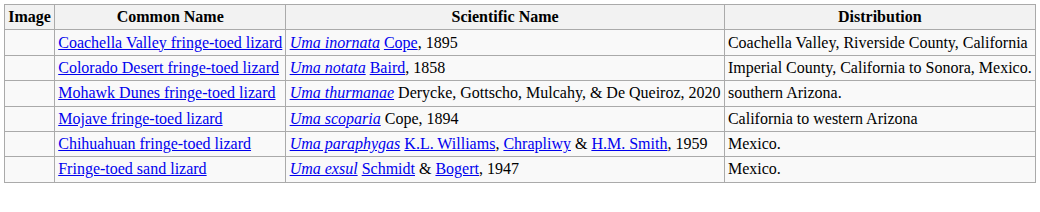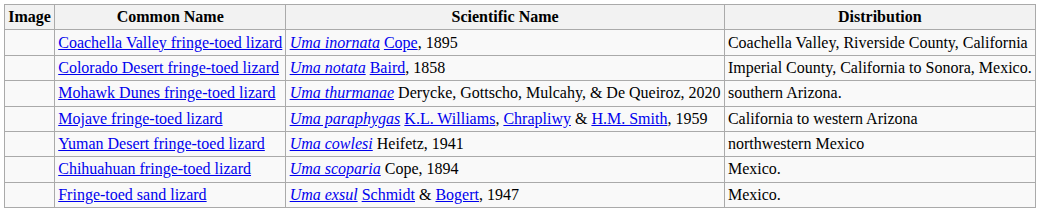 <table class="wikitable">
 <tr>
 <th>Image</th>
 <th>Common Name</th>
 <th>Scientific Name</th>
 <th>Distribution</th>
 </tr>
 <tr>
 <td></td>
 <td><a href='#'>Coachella Valley fringe-toed lizard</a></td>
 <td><em><a href='#'>Uma inornata</a></em> <a href='#'>Cope</a>, 1895</td>
 <td>Coachella Valley, Riverside County, California</td>
 </tr>
 <tr>
 <td></td>
 <td><a href='#'>Colorado Desert fringe-toed lizard</a></td>
 <td><em><a href='#'>Uma notata</a></em> <a href='#'>Baird</a>, 1858</td>
 <td>Imperial County, California to Sonora, Mexico.</td>
 </tr>
 <tr>
 <td></td>
 <td><a href='#'>Mohawk Dunes fringe-toed lizard</a></td>
 <td><em><a href='#'>Uma thurmanae</a></em> Derycke, Gottscho, Mulcahy, & De Queiroz, 2020</td>
 <td>southern Arizona.</td>
 </tr>
 <tr>
 <td></td>
 <td><a href='#'>Mojave fringe-toed lizard</a></td>
-<td><em><a href='#'>Uma scoparia</a></em> Cope, 1894</td>
+<td><em><a href='#'>Uma paraphygas</a></em> <a href='#'>K.L. Williams</a>, <a href='#'>Chrapliwy</a> & <a href='#'>H.M. Smith</a>, 1959</td>
 <td>California to western Arizona</td>
 </tr>
 <tr>
 <td></td>
+<td><a href='#'>Yuman Desert fringe-toed lizard</a></td>
+<td><em><a href='#'>Uma cowlesi</a></em> Heifetz, 1941</td>
+<td>northwestern Mexico</td>
+</tr>
+<tr>
+<td></td>
 <td><a href='#'>Chihuahuan fringe-toed lizard</a></td>
-<td><em><a href='#'>Uma paraphygas</a></em> <a href='#'>K.L. Williams</a>, <a href='#'>Chrapliwy</a> & <a href='#'>H.M. Smith</a>, 1959</td>
+<td><em><a href='#'>Uma scoparia</a></em> Cope, 1894</td>
 <td>Mexico.</td>
 </tr>
 <tr>
 <td></td>
 <td><a href='#'>Fringe-toed sand lizard</a></td>
 <td><em><a href='#'>Uma exsul</a></em>  <a href='#'>Schmidt</a> & <a href='#'>Bogert</a>, 1947</td>
 <td>Mexico.</td>
 </tr>
 <tr>
 </tr>
 </table>
